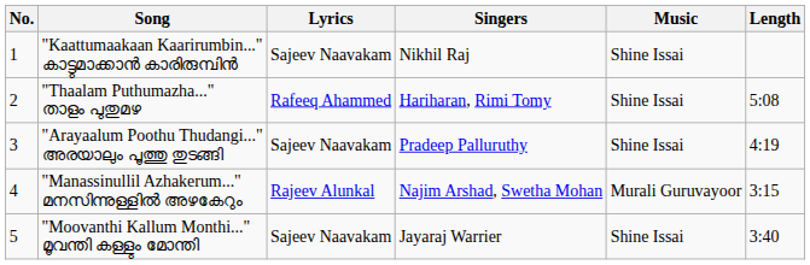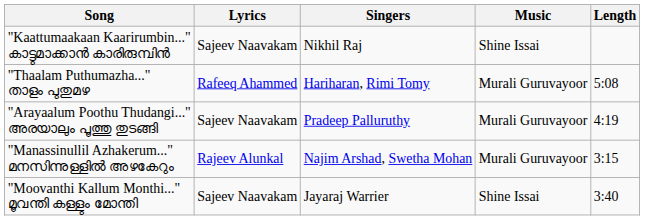 <table class="wikitable sortable">
 <tr>
-<th>No.</th>
 <th>Song</th>
 <th>Lyrics</th>
 <th>Singers</th>
 <th>Music</th>
 <th>Length</th>
 </tr>
 <tr>
-<td>1</td>
 <td>"Kaattumaakaan Kaarirumbin..."<br>കാട്ടുമാക്കാൻ കാരിരുമ്പിൻ</td>
 <td>Sajeev Naavakam</td>
 <td>Nikhil Raj</td>
 <td>Shine Issai</td>
 <td></td>
 </tr>
 <tr>
-<td>2</td>
 <td>"Thaalam Puthumazha..." <br>താളം പുതുമഴ</td>
 <td><a href='#'>Rafeeq Ahammed</a></td>
 <td><a href='#'>Hariharan</a>, <a href='#'>Rimi Tomy</a></td>
-<td>Shine Issai</td>
+<td>Murali Guruvayoor</td>
 <td>5:08</td>
 </tr>
 <tr>
-<td>3</td>
 <td>"Arayaalum Poothu Thudangi..."<br>അരയാലും പൂത്തു തുടങ്ങി</td>
 <td>Sajeev Naavakam</td>
 <td><a href='#'>Pradeep Palluruthy</a></td>
-<td>Shine Issai</td>
+<td>Murali Guruvayoor</td>
 <td>4:19</td>
 </tr>
 <tr>
-<td>4</td>
 <td>"Manassinullil Azhakerum..."<br>മനസിന്നുള്ളിൽ അഴകേറും</td>
 <td><a href='#'>Rajeev Alunkal</a></td>
 <td><a href='#'>Najim Arshad</a>, <a href='#'>Swetha Mohan</a></td>
 <td>Murali Guruvayoor</td>
 <td>3:15</td>
 </tr>
 <tr>
-<td>5</td>
 <td>"Moovanthi Kallum Monthi..."<br>മൂവന്തി കള്ളും മോന്തി</td>
 <td>Sajeev Naavakam</td>
 <td>Jayaraj Warrier</td>
 <td>Shine Issai</td>
 <td>3:40</td>
 </tr>
 </table>
